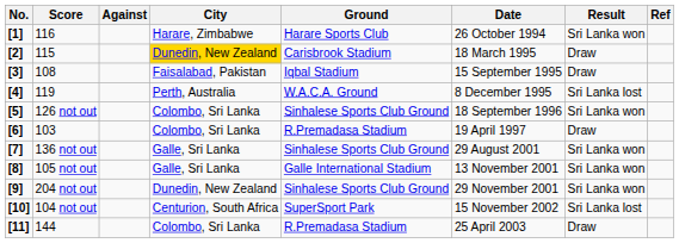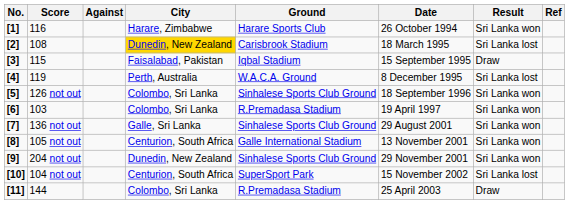 <table class=wikitable>
 <tr>
 <th>No.</th>
 <th>Score</th>
 <th>Against</th>
 <th>City</th>
 <th>Ground</th>
 <th>Date</th>
 <th>Result</th>
 <th>Ref</th>
 </tr>
 <tr>
 <td><strong>[1]</strong></td>
 <td>116</td>
 <td></td>
 <td><a href='#'>Harare</a>, Zimbabwe</td>
 <td><a href='#'>Harare Sports Club</a></td>
 <td>26 October 1994</td>
 <td>Sri Lanka won</td>
 <td></td>
 </tr>
 <tr>
 <td><strong>[2]</strong></td>
-<td>115</td>
+<td>108</td>
 <td></td>
 <td style="background: gold;"><a href='#'>Dunedin</a>, New Zealand</td>
 <td><a href='#'>Carisbrook Stadium</a></td>
 <td>18 March 1995</td>
-<td>Draw</td>
+<td>Sri Lanka lost</td>
 <td></td>
 </tr>
 <tr>
 <td><strong>[3]</strong></td>
-<td>108</td>
+<td>115</td>
 <td></td>
 <td><a href='#'>Faisalabad</a>, Pakistan</td>
 <td><a href='#'>Iqbal Stadium</a></td>
 <td>15 September 1995</td>
 <td>Draw</td>
 <td></td>
 </tr>
 <tr>
 <td><strong>[4]</strong></td>
 <td>119</td>
 <td></td>
 <td><a href='#'>Perth</a>, Australia</td>
 <td><a href='#'>W.A.C.A. Ground</a></td>
 <td>8 December 1995</td>
 <td>Sri Lanka lost</td>
 <td></td>
 </tr>
 <tr>
 <td><strong>[5]</strong></td>
 <td>126 <a href='#'>not out</a></td>
 <td></td>
 <td><a href='#'>Colombo</a>, Sri Lanka</td>
 <td><a href='#'>Sinhalese Sports Club Ground</a></td>
 <td>18 September 1996</td>
 <td>Sri Lanka won</td>
 <td></td>
 </tr>
 <tr>
 <td><strong>[6]</strong></td>
 <td>103</td>
 <td></td>
 <td><a href='#'>Colombo</a>, Sri Lanka</td>
 <td><a href='#'>R.Premadasa Stadium</a></td>
 <td>19 April 1997</td>
-<td>Draw</td>
+<td>Sri Lanka won</td>
 <td></td>
 </tr>
 <tr>
 <td><strong>[7]</strong></td>
 <td>136 <a href='#'>not out</a></td>
 <td></td>
 <td><a href='#'>Galle</a>, Sri Lanka</td>
 <td><a href='#'>Sinhalese Sports Club Ground</a></td>
 <td>29 August 2001</td>
 <td>Sri Lanka won</td>
 <td></td>
 </tr>
 <tr>
 <td><strong>[8]</strong></td>
 <td>105 <a href='#'>not out</a></td>
 <td></td>
-<td><a href='#'>Galle</a>, Sri Lanka</td>
+<td><a href='#'>Centurion</a>, South Africa</td>
 <td><a href='#'>Galle International Stadium</a></td>
 <td>13 November 2001</td>
 <td>Sri Lanka won</td>
 <td></td>
 </tr>
 <tr>
 <td><strong>[9]</strong></td>
 <td>204 <a href='#'>not out</a></td>
 <td></td>
 <td><a href='#'>Dunedin</a>, New Zealand</td>
 <td><a href='#'>Sinhalese Sports Club Ground</a></td>
 <td>29 November 2001</td>
 <td>Sri Lanka won</td>
 <td></td>
 </tr>
 <tr>
 <td><strong>[10]</strong></td>
 <td>104 <a href='#'>not out</a></td>
 <td></td>
 <td><a href='#'>Centurion</a>, South Africa</td>
 <td><a href='#'>SuperSport Park</a></td>
 <td>15 November 2002</td>
 <td>Sri Lanka lost</td>
 <td></td>
 </tr>
 <tr>
 <td><strong>[11]</strong></td>
 <td>144</td>
 <td></td>
 <td><a href='#'>Colombo</a>, Sri Lanka</td>
 <td><a href='#'>R.Premadasa Stadium</a></td>
 <td>25 April 2003</td>
 <td>Draw</td>
 <td></td>
 </tr>
 </table>
